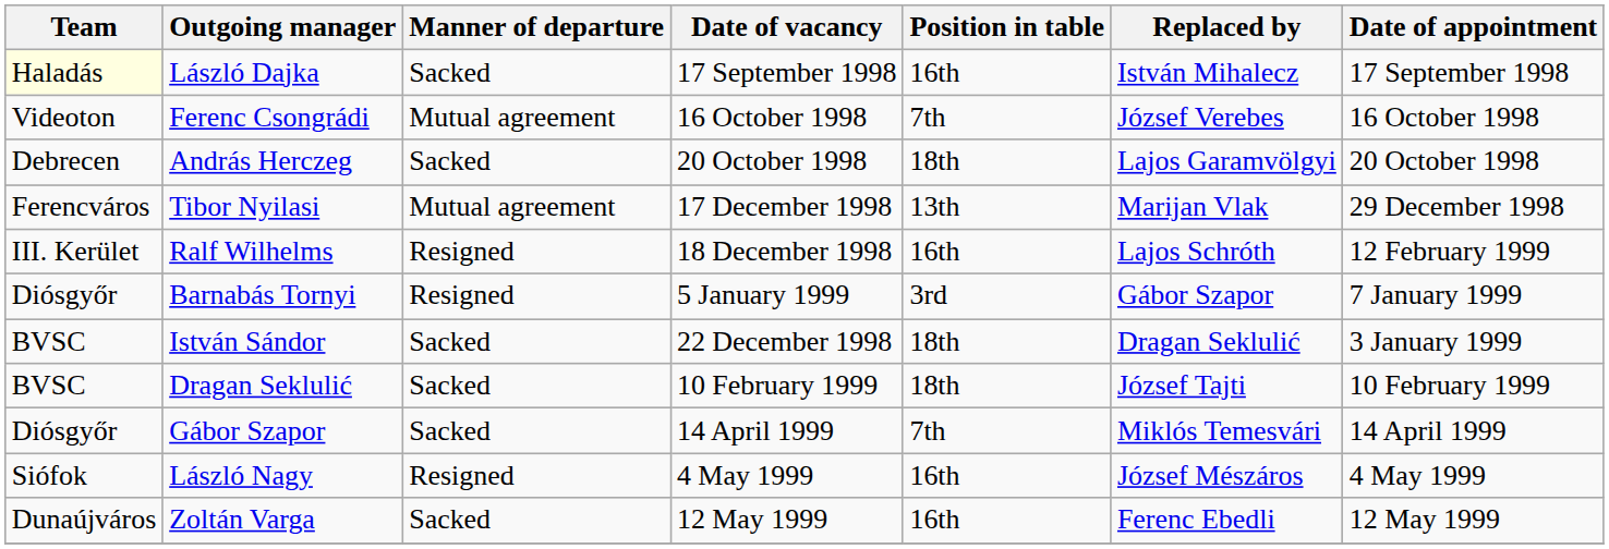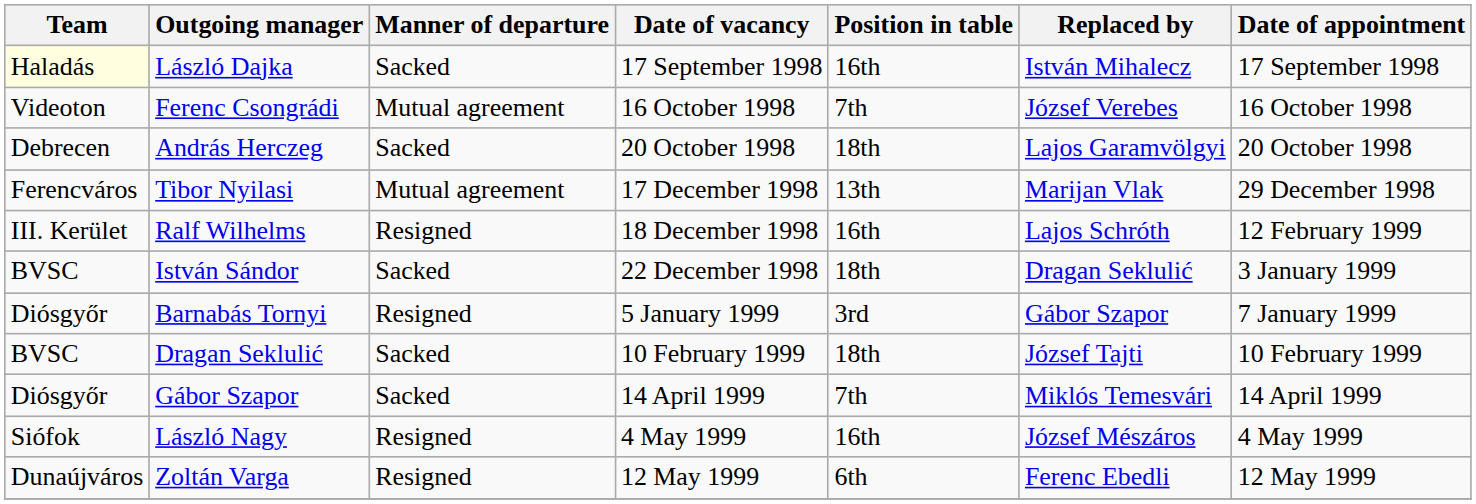 <table class="wikitable">
 <tr>
 <th>Team</th>
 <th>Outgoing manager</th>
 <th>Manner of departure</th>
 <th>Date of vacancy</th>
 <th>Position in table</th>
 <th>Replaced by</th>
 <th>Date of appointment</th>
 </tr>
 <tr>
 <td style="background: lightyellow;">Haladás</td>
 <td> <a href='#'>László Dajka</a></td>
 <td>Sacked</td>
 <td>17 September 1998</td>
 <td>16th</td>
 <td> <a href='#'>István Mihalecz</a></td>
 <td>17 September 1998</td>
 </tr>
 <tr>
 <td>Videoton</td>
 <td> <a href='#'>Ferenc Csongrádi</a></td>
 <td>Mutual agreement</td>
 <td>16 October 1998</td>
 <td>7th</td>
 <td> <a href='#'>József Verebes</a></td>
 <td>16 October 1998</td>
 </tr>
 <tr>
 <td>Debrecen</td>
 <td> <a href='#'>András Herczeg</a></td>
 <td>Sacked</td>
 <td>20 October 1998</td>
 <td>18th</td>
 <td> <a href='#'>Lajos Garamvölgyi</a></td>
 <td>20 October 1998</td>
 </tr>
 <tr>
 <td>Ferencváros</td>
 <td> <a href='#'>Tibor Nyilasi</a></td>
 <td>Mutual agreement</td>
 <td>17 December 1998</td>
 <td>13th</td>
 <td> <a href='#'>Marijan Vlak</a></td>
 <td>29 December 1998</td>
 </tr>
 <tr>
 <td>III. Kerület</td>
 <td> <a href='#'>Ralf Wilhelms</a></td>
 <td>Resigned</td>
 <td>18 December 1998</td>
 <td>16th</td>
 <td> <a href='#'>Lajos Schróth</a></td>
 <td>12 February 1999</td>
 </tr>
 <tr>
+<td>BVSC</td>
+<td> <a href='#'>István Sándor</a></td>
+<td>Sacked</td>
+<td>22 December 1998</td>
+<td>18th</td>
+<td> <a href='#'>Dragan Seklulić</a></td>
+<td>3 January 1999</td>
+</tr>
+<tr>
 <td>Diósgyőr</td>
 <td> <a href='#'>Barnabás Tornyi</a></td>
 <td>Resigned</td>
 <td>5 January 1999</td>
 <td>3rd</td>
 <td> <a href='#'>Gábor Szapor</a></td>
 <td>7 January 1999</td>
-</tr>
-<tr>
-<td>BVSC</td>
-<td> <a href='#'>István Sándor</a></td>
-<td>Sacked</td>
-<td>22 December 1998</td>
-<td>18th</td>
-<td> <a href='#'>Dragan Seklulić</a></td>
-<td>3 January 1999</td>
 </tr>
 <tr>
 <td>BVSC</td>
 <td> <a href='#'>Dragan Seklulić</a></td>
 <td>Sacked</td>
 <td>10 February 1999</td>
 <td>18th</td>
 <td> <a href='#'>József Tajti</a></td>
 <td>10 February 1999</td>
 </tr>
 <tr>
 <td>Diósgyőr</td>
 <td> <a href='#'>Gábor Szapor</a></td>
 <td>Sacked</td>
 <td>14 April 1999</td>
 <td>7th</td>
 <td> <a href='#'>Miklós Temesvári</a></td>
 <td>14 April 1999</td>
 </tr>
 <tr>
 <td>Siófok</td>
 <td> <a href='#'>László Nagy</a></td>
 <td>Resigned</td>
 <td>4 May 1999</td>
 <td>16th</td>
 <td> <a href='#'>József Mészáros</a></td>
 <td>4 May 1999</td>
 </tr>
 <tr>
 <td>Dunaújváros</td>
 <td> <a href='#'>Zoltán Varga</a></td>
-<td>Sacked</td>
+<td>Resigned</td>
 <td>12 May 1999</td>
-<td>16th</td>
+<td>6th</td>
 <td> <a href='#'>Ferenc Ebedli</a></td>
 <td>12 May 1999</td>
 </tr>
 <tr>
 </tr>
 </table>
